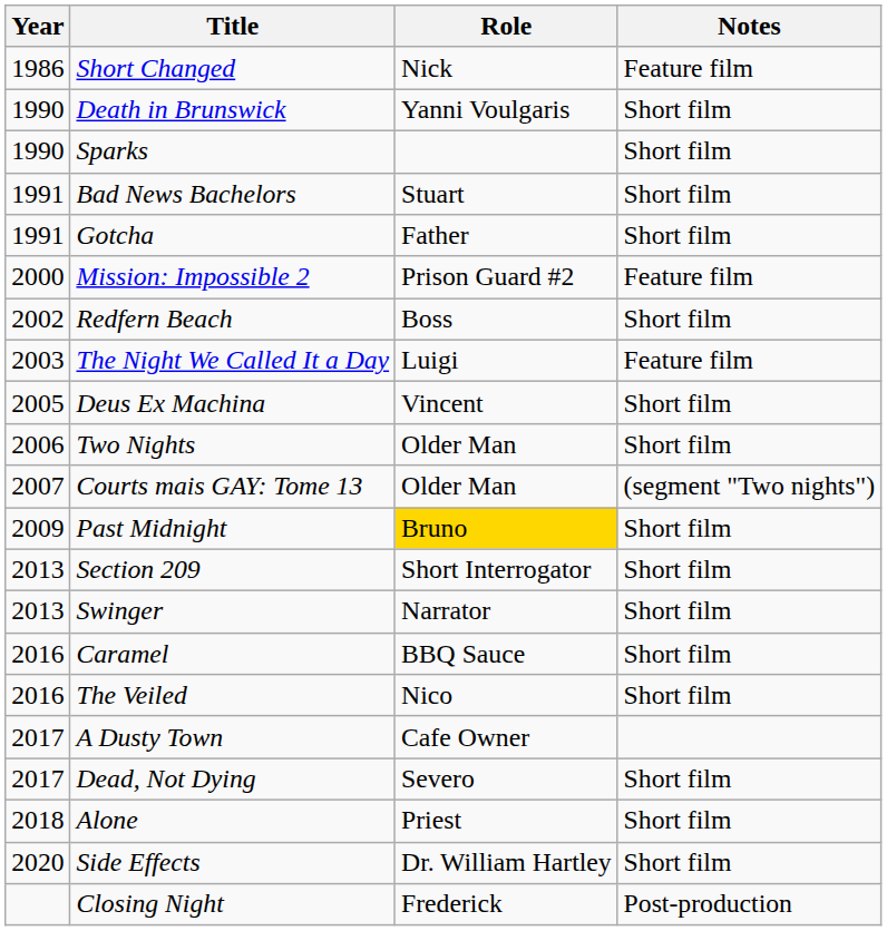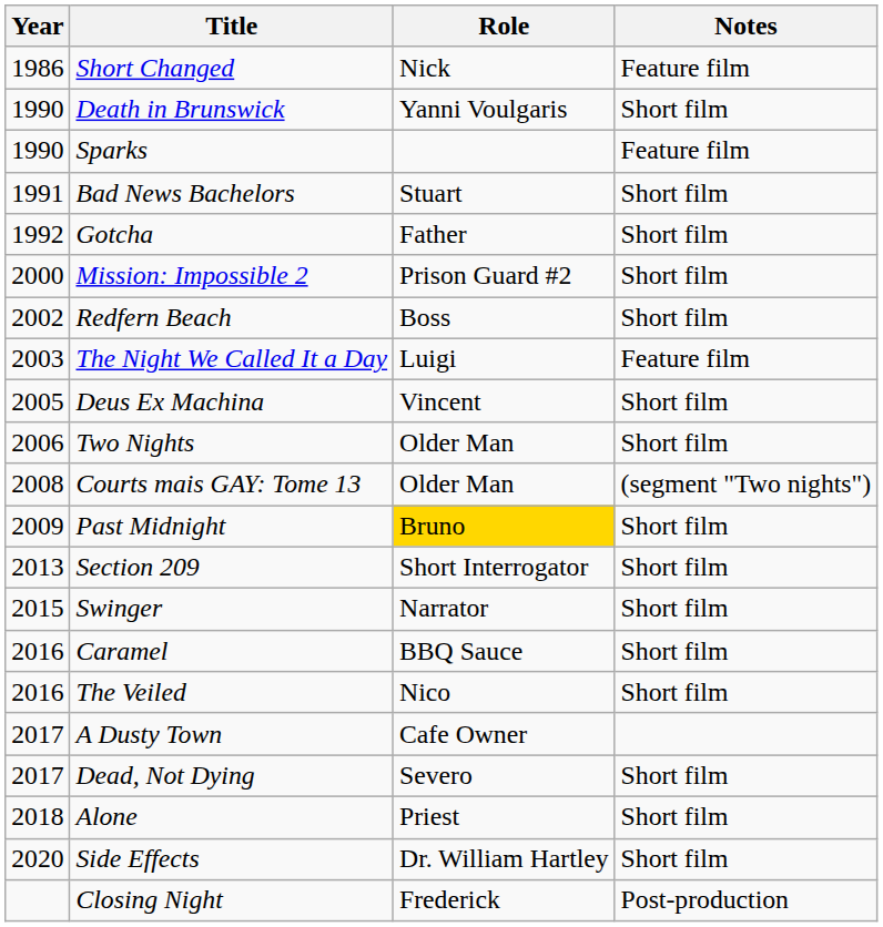 <table class="wikitable">
 <tr>
 <th>Year</th>
 <th>Title</th>
 <th>Role</th>
 <th>Notes</th>
 </tr>
 <tr>
 <td>1986</td>
 <td><em><a href='#'>Short Changed</a></em></td>
 <td>Nick</td>
 <td>Feature film</td>
 </tr>
 <tr>
 <td>1990</td>
 <td><em><a href='#'>Death in Brunswick</a></em></td>
 <td>Yanni Voulgaris</td>
 <td>Short film</td>
 </tr>
 <tr>
 <td>1990</td>
 <td><em>Sparks</em></td>
 <td></td>
-<td>Short film</td>
+<td>Feature film</td>
 </tr>
 <tr>
 <td>1991</td>
 <td><em>Bad News Bachelors</em></td>
 <td>Stuart</td>
 <td>Short film</td>
 </tr>
 <tr>
-<td>1991</td>
+<td>1992</td>
 <td><em>Gotcha</em></td>
 <td>Father</td>
 <td>Short film</td>
 </tr>
 <tr>
 <td>2000</td>
 <td><em><a href='#'>Mission: Impossible 2</a></em></td>
 <td>Prison Guard #2</td>
-<td>Feature film</td>
+<td>Short film</td>
 </tr>
 <tr>
 <td>2002</td>
 <td><em>Redfern Beach</em></td>
 <td>Boss</td>
 <td>Short film</td>
 </tr>
 <tr>
 <td>2003</td>
 <td><em><a href='#'>The Night We Called It a Day</a></em></td>
 <td>Luigi</td>
 <td>Feature film</td>
 </tr>
 <tr>
 <td>2005</td>
 <td><em>Deus Ex Machina</em></td>
 <td>Vincent</td>
 <td>Short film</td>
 </tr>
 <tr>
 <td>2006</td>
 <td><em>Two Nights</em></td>
 <td>Older Man</td>
 <td>Short film</td>
 </tr>
 <tr>
-<td>2007</td>
+<td>2008</td>
 <td><em>Courts mais GAY: Tome 13</em></td>
 <td>Older Man</td>
 <td>(segment "Two nights")</td>
 </tr>
 <tr>
 <td>2009</td>
 <td><em>Past Midnight</em></td>
 <td style="background: gold;">Bruno</td>
 <td>Short film</td>
 </tr>
 <tr>
 <td>2013</td>
 <td><em>Section 209</em></td>
 <td>Short Interrogator</td>
 <td>Short film</td>
 </tr>
 <tr>
-<td>2013</td>
+<td>2015</td>
 <td><em>Swinger</em></td>
 <td>Narrator</td>
 <td>Short film</td>
 </tr>
 <tr>
 <td>2016</td>
 <td><em>Caramel</em></td>
 <td>BBQ Sauce</td>
 <td>Short film</td>
 </tr>
 <tr>
 <td>2016</td>
 <td><em>The Veiled</em></td>
 <td>Nico</td>
 <td>Short film</td>
 </tr>
 <tr>
 <td>2017</td>
 <td><em>A Dusty Town</em></td>
 <td>Cafe Owner</td>
 <td></td>
 </tr>
 <tr>
 <td>2017</td>
 <td><em>Dead, Not Dying</em></td>
 <td>Severo</td>
 <td>Short film</td>
 </tr>
 <tr>
 <td>2018</td>
 <td><em>Alone</em></td>
 <td>Priest </td>
 <td>Short film</td>
 </tr>
 <tr>
 <td>2020</td>
 <td><em>Side Effects</em></td>
 <td>Dr. William Hartley</td>
 <td>Short film</td>
 </tr>
 <tr>
 <td></td>
 <td><em>Closing Night</em></td>
 <td>Frederick</td>
 <td>Post-production</td>
 </tr>
 </table>
